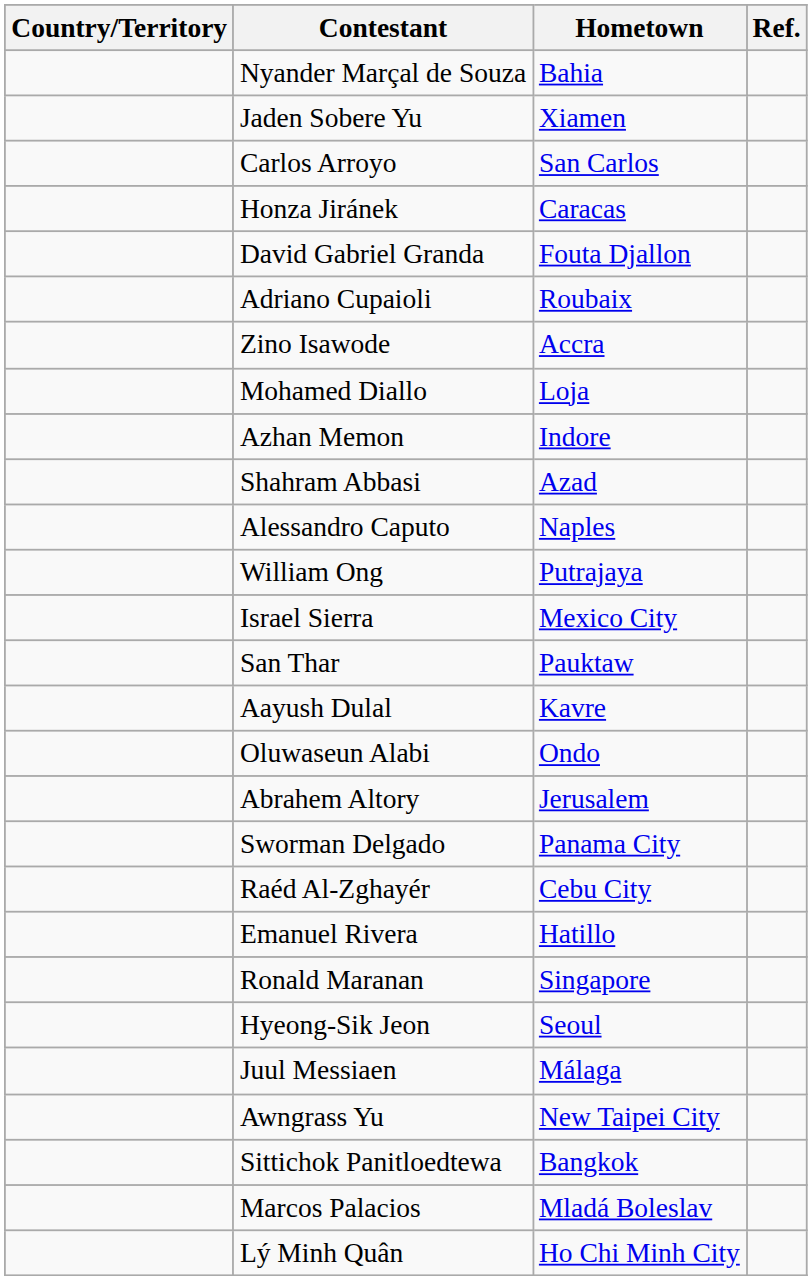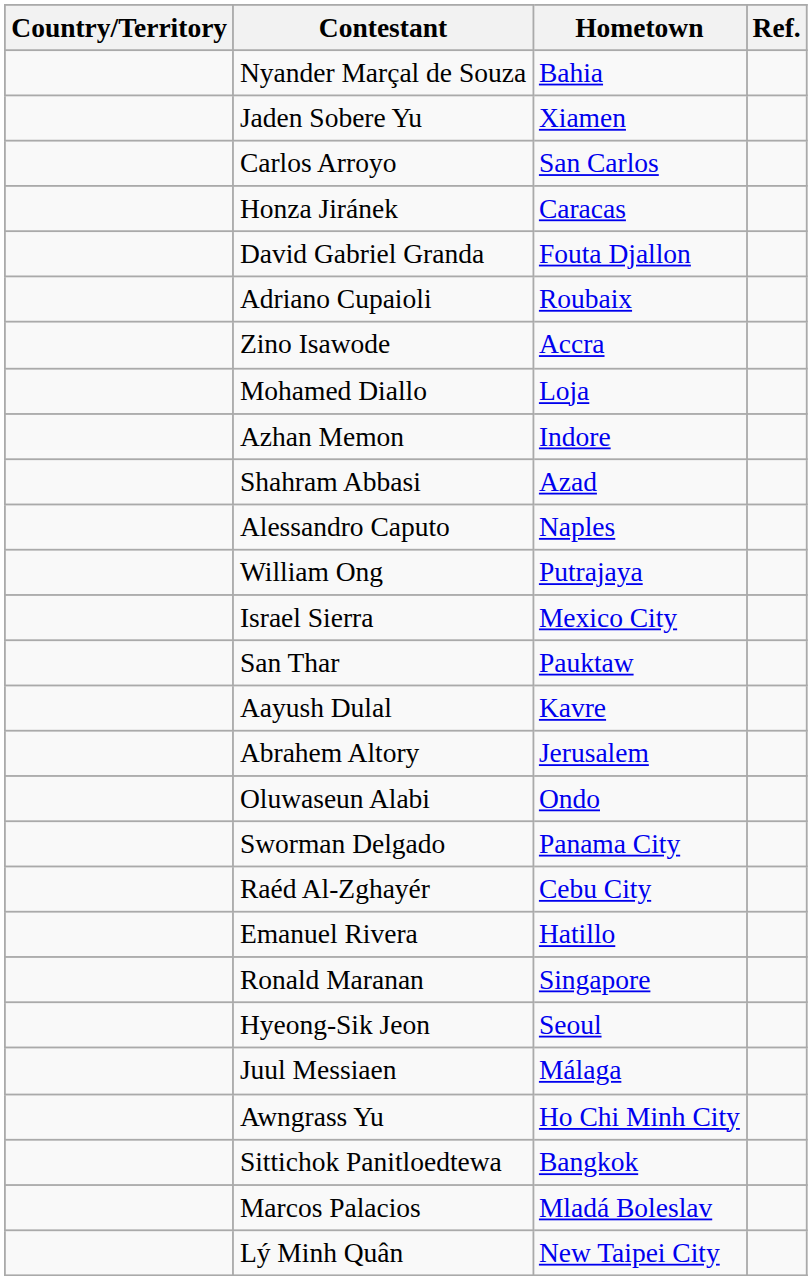 <table class="wikitable sortable" style="font-size: 95%;">
 <tr>
 <th>Country/Territory</th>
 <th>Contestant</th>
 <th>Hometown</th>
 <th>Ref.</th>
 </tr>
 <tr>
 <td></td>
 <td>Nyander Marçal de Souza</td>
 <td><a href='#'>Bahia</a></td>
 <td></td>
 </tr>
 <tr>
 <td></td>
 <td>Jaden Sobere Yu</td>
 <td><a href='#'>Xiamen</a></td>
 <td></td>
 </tr>
 <tr>
 <td></td>
 <td>Carlos Arroyo</td>
 <td><a href='#'>San Carlos</a></td>
 <td></td>
 </tr>
 <tr>
 <td></td>
 <td>Honza Jiránek</td>
 <td><a href='#'>Caracas</a></td>
 <td></td>
 </tr>
 <tr>
 <td></td>
 <td>David Gabriel Granda</td>
 <td><a href='#'>Fouta Djallon</a></td>
 <td></td>
 </tr>
 <tr>
 <td></td>
 <td>Adriano Cupaioli</td>
 <td><a href='#'>Roubaix</a></td>
 <td></td>
 </tr>
 <tr>
 <td></td>
 <td>Zino Isawode</td>
 <td><a href='#'>Accra</a></td>
 <td></td>
 </tr>
 <tr>
 <td></td>
 <td>Mohamed Diallo</td>
 <td><a href='#'>Loja</a></td>
 <td></td>
 </tr>
 <tr>
 <td></td>
 <td>Azhan Memon</td>
 <td><a href='#'>Indore</a></td>
 <td></td>
 </tr>
 <tr>
 <td></td>
 <td>Shahram Abbasi</td>
 <td><a href='#'>Azad</a></td>
 <td></td>
 </tr>
 <tr>
 <td></td>
 <td>Alessandro Caputo</td>
 <td><a href='#'>Naples</a></td>
 <td></td>
 </tr>
 <tr>
 <td></td>
 <td>William Ong</td>
 <td><a href='#'>Putrajaya</a></td>
 <td></td>
 </tr>
 <tr>
 <td></td>
 <td>Israel Sierra</td>
 <td><a href='#'>Mexico City</a></td>
 <td></td>
 </tr>
 <tr>
 <td></td>
 <td>San Thar</td>
 <td><a href='#'>Pauktaw</a></td>
 <td></td>
 </tr>
 <tr>
 <td></td>
 <td>Aayush Dulal</td>
 <td><a href='#'>Kavre</a></td>
 <td></td>
 </tr>
 <tr>
 <td></td>
-<td>Oluwaseun Alabi</td>
-<td><a href='#'>Ondo</a></td>
+<td>Abrahem Altory</td>
+<td><a href='#'>Jerusalem</a></td>
 <td></td>
 </tr>
 <tr>
 <td></td>
-<td>Abrahem Altory</td>
-<td><a href='#'>Jerusalem</a></td>
+<td>Oluwaseun Alabi</td>
+<td><a href='#'>Ondo</a></td>
 <td></td>
 </tr>
 <tr>
 <td></td>
 <td>Sworman Delgado</td>
 <td><a href='#'>Panama City</a></td>
 <td></td>
 </tr>
 <tr>
 <td></td>
 <td>Raéd Al-Zghayér</td>
 <td><a href='#'>Cebu City</a></td>
 <td></td>
 </tr>
 <tr>
 <td></td>
 <td>Emanuel Rivera</td>
 <td><a href='#'>Hatillo</a></td>
 <td></td>
 </tr>
 <tr>
 <td></td>
 <td>Ronald Maranan</td>
 <td><a href='#'>Singapore</a></td>
 <td></td>
 </tr>
 <tr>
 <td></td>
 <td>Hyeong-Sik Jeon</td>
 <td><a href='#'>Seoul</a></td>
 <td></td>
 </tr>
 <tr>
 <td></td>
 <td>Juul Messiaen</td>
 <td><a href='#'>Málaga</a></td>
 <td></td>
 </tr>
 <tr>
 <td></td>
 <td>Awngrass Yu</td>
-<td><a href='#'>New Taipei City</a></td>
+<td><a href='#'>Ho Chi Minh City</a></td>
 <td></td>
 </tr>
 <tr>
 <td></td>
 <td>Sittichok Panitloedtewa</td>
 <td><a href='#'>Bangkok</a></td>
 <td></td>
 </tr>
 <tr>
 <td></td>
 <td>Marcos Palacios</td>
 <td><a href='#'>Mladá Boleslav</a></td>
 <td></td>
 </tr>
 <tr>
 <td></td>
 <td>Lý Minh Quân</td>
-<td><a href='#'>Ho Chi Minh City</a></td>
+<td><a href='#'>New Taipei City</a></td>
 <td></td>
 </tr>
 <tr>
 </tr>
 </table>
